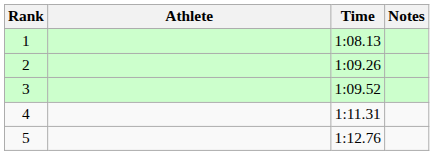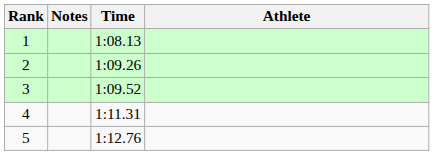 <table class="wikitable" style="text-align:center">
 <tr>
 <th>Rank</th>
+<th>Notes</th>
+<th>Time</th>
 <th Style="width:18em">Athlete</th>
-<th>Time</th>
-<th>Notes</th>
 </tr>
 <tr style="background:#cfc">
 <td>1</td>
+<td></td>
+<td>1:08.13</td>
 <td style="text-align:left"></td>
-<td>1:08.13</td>
-<td></td>
 </tr>
 <tr style="background:#cfc">
 <td>2</td>
+<td></td>
+<td>1:09.26</td>
 <td style="text-align:left"></td>
-<td>1:09.26</td>
-<td></td>
 </tr>
 <tr style="background:#cfc">
 <td>3</td>
+<td></td>
+<td>1:09.52</td>
 <td style="text-align:left"></td>
-<td>1:09.52</td>
-<td></td>
 </tr>
 <tr>
 <td>4</td>
+<td></td>
+<td>1:11.31</td>
 <td style="text-align:left"></td>
-<td>1:11.31</td>
-<td></td>
 </tr>
 <tr>
 <td>5</td>
+<td></td>
+<td>1:12.76</td>
 <td style="text-align:left"></td>
-<td>1:12.76</td>
-<td></td>
 </tr>
 </table>
